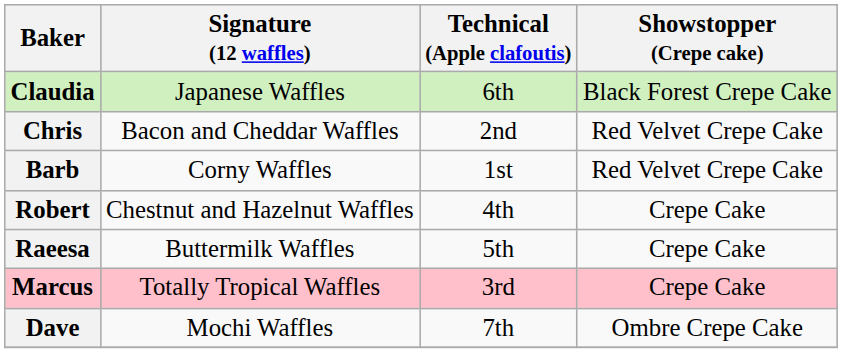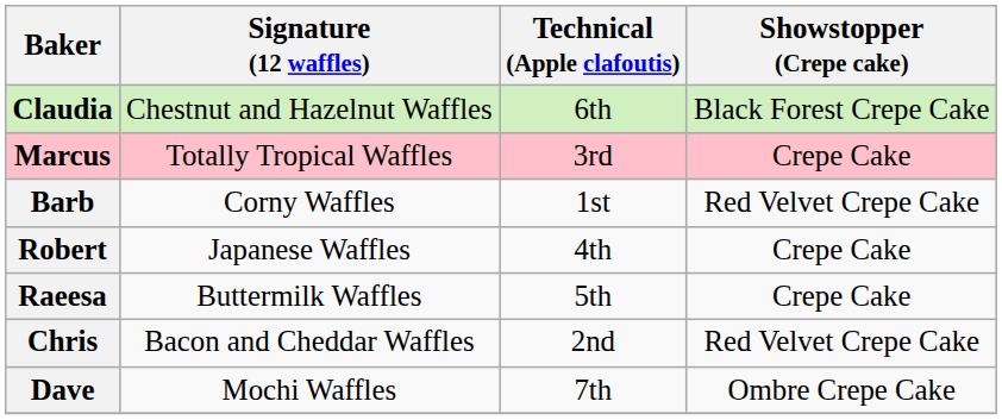 <table class="wikitable sortable" style="text-align:center">
 <tr>
 <th>Baker</th>
 <th class="unsortable">Signature<br><small>(12 <a href='#'>waffles</a>)</small></th>
 <th>Technical<br><small>(Apple <a href='#'>clafoutis</a>)</small></th>
 <th class="unsortable">Showstopper<br><small>(Crepe cake)</small></th>
 </tr>
 <tr style="background:#d0f0c0;">
 <th style="background:#d0f0c0;">Claudia</th>
-<td>Japanese Waffles</td>
+<td>Chestnut and Hazelnut Waffles</td>
 <td>6th</td>
 <td>Black Forest Crepe Cake</td>
 </tr>
-<tr>
-<th>Chris</th>
-<td>Bacon and Cheddar Waffles</td>
-<td>2nd</td>
-<td>Red Velvet Crepe Cake</td>
+<tr style="background:Pink;">
+<th style="background:Pink;">Marcus</th>
+<td>Totally Tropical Waffles</td>
+<td>3rd</td>
+<td>Crepe Cake</td>
 </tr>
 <tr>
 <th>Barb</th>
 <td>Corny Waffles</td>
 <td>1st</td>
 <td>Red Velvet Crepe Cake</td>
 </tr>
 <tr>
 <th>Robert</th>
-<td>Chestnut and Hazelnut Waffles</td>
+<td>Japanese Waffles</td>
 <td>4th</td>
 <td>Crepe Cake</td>
 </tr>
 <tr>
 <th>Raeesa</th>
 <td>Buttermilk Waffles</td>
 <td>5th</td>
 <td>Crepe Cake</td>
 </tr>
-<tr style="background:Pink;">
-<th style="background:Pink;">Marcus</th>
-<td>Totally Tropical Waffles</td>
-<td>3rd</td>
-<td>Crepe Cake</td>
+<tr>
+<th>Chris</th>
+<td>Bacon and Cheddar Waffles</td>
+<td>2nd</td>
+<td>Red Velvet Crepe Cake</td>
 </tr>
 <tr>
 <th>Dave</th>
 <td>Mochi Waffles</td>
 <td>7th</td>
 <td>Ombre Crepe Cake</td>
 </tr>
 <tr>
 </tr>
 </table>
